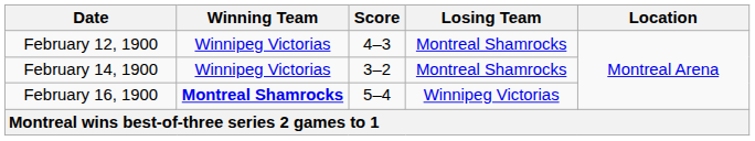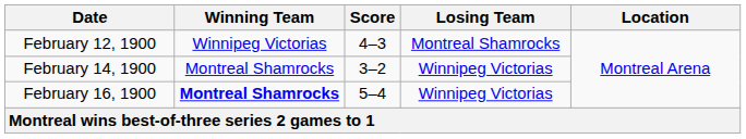 <table class="wikitable" style="text-align:center;">
 <tr>
 <th style="width:10em">Date</th>
 <th style="width:10em">Winning Team</th>
 <th style="width:3em">Score</th>
 <th style="width:10em">Losing Team</th>
 <th style="width:10em">Location</th>
 </tr>
 <tr>
 <td>February 12, 1900</td>
 <td><a href='#'>Winnipeg Victorias</a></td>
 <td>4–3</td>
 <td><a href='#'>Montreal Shamrocks</a></td>
 <td rowspan="3"><a href='#'>Montreal Arena</a></td>
 </tr>
 <tr>
 <td>February 14, 1900</td>
+<td><a href='#'>Montreal Shamrocks</a></td>
+<td>3–2</td>
 <td><a href='#'>Winnipeg Victorias</a></td>
-<td>3–2</td>
-<td><a href='#'>Montreal Shamrocks</a></td>
 </tr>
 <tr>
 <td>February 16, 1900</td>
 <td><strong><a href='#'>Montreal Shamrocks</a></strong></td>
 <td>5–4</td>
 <td><a href='#'>Winnipeg Victorias</a></td>
 </tr>
 <tr>
 <th colspan="5" style="text-align:left;">Montreal wins best-of-three series 2 games to 1</th>
 </tr>
 </table>
